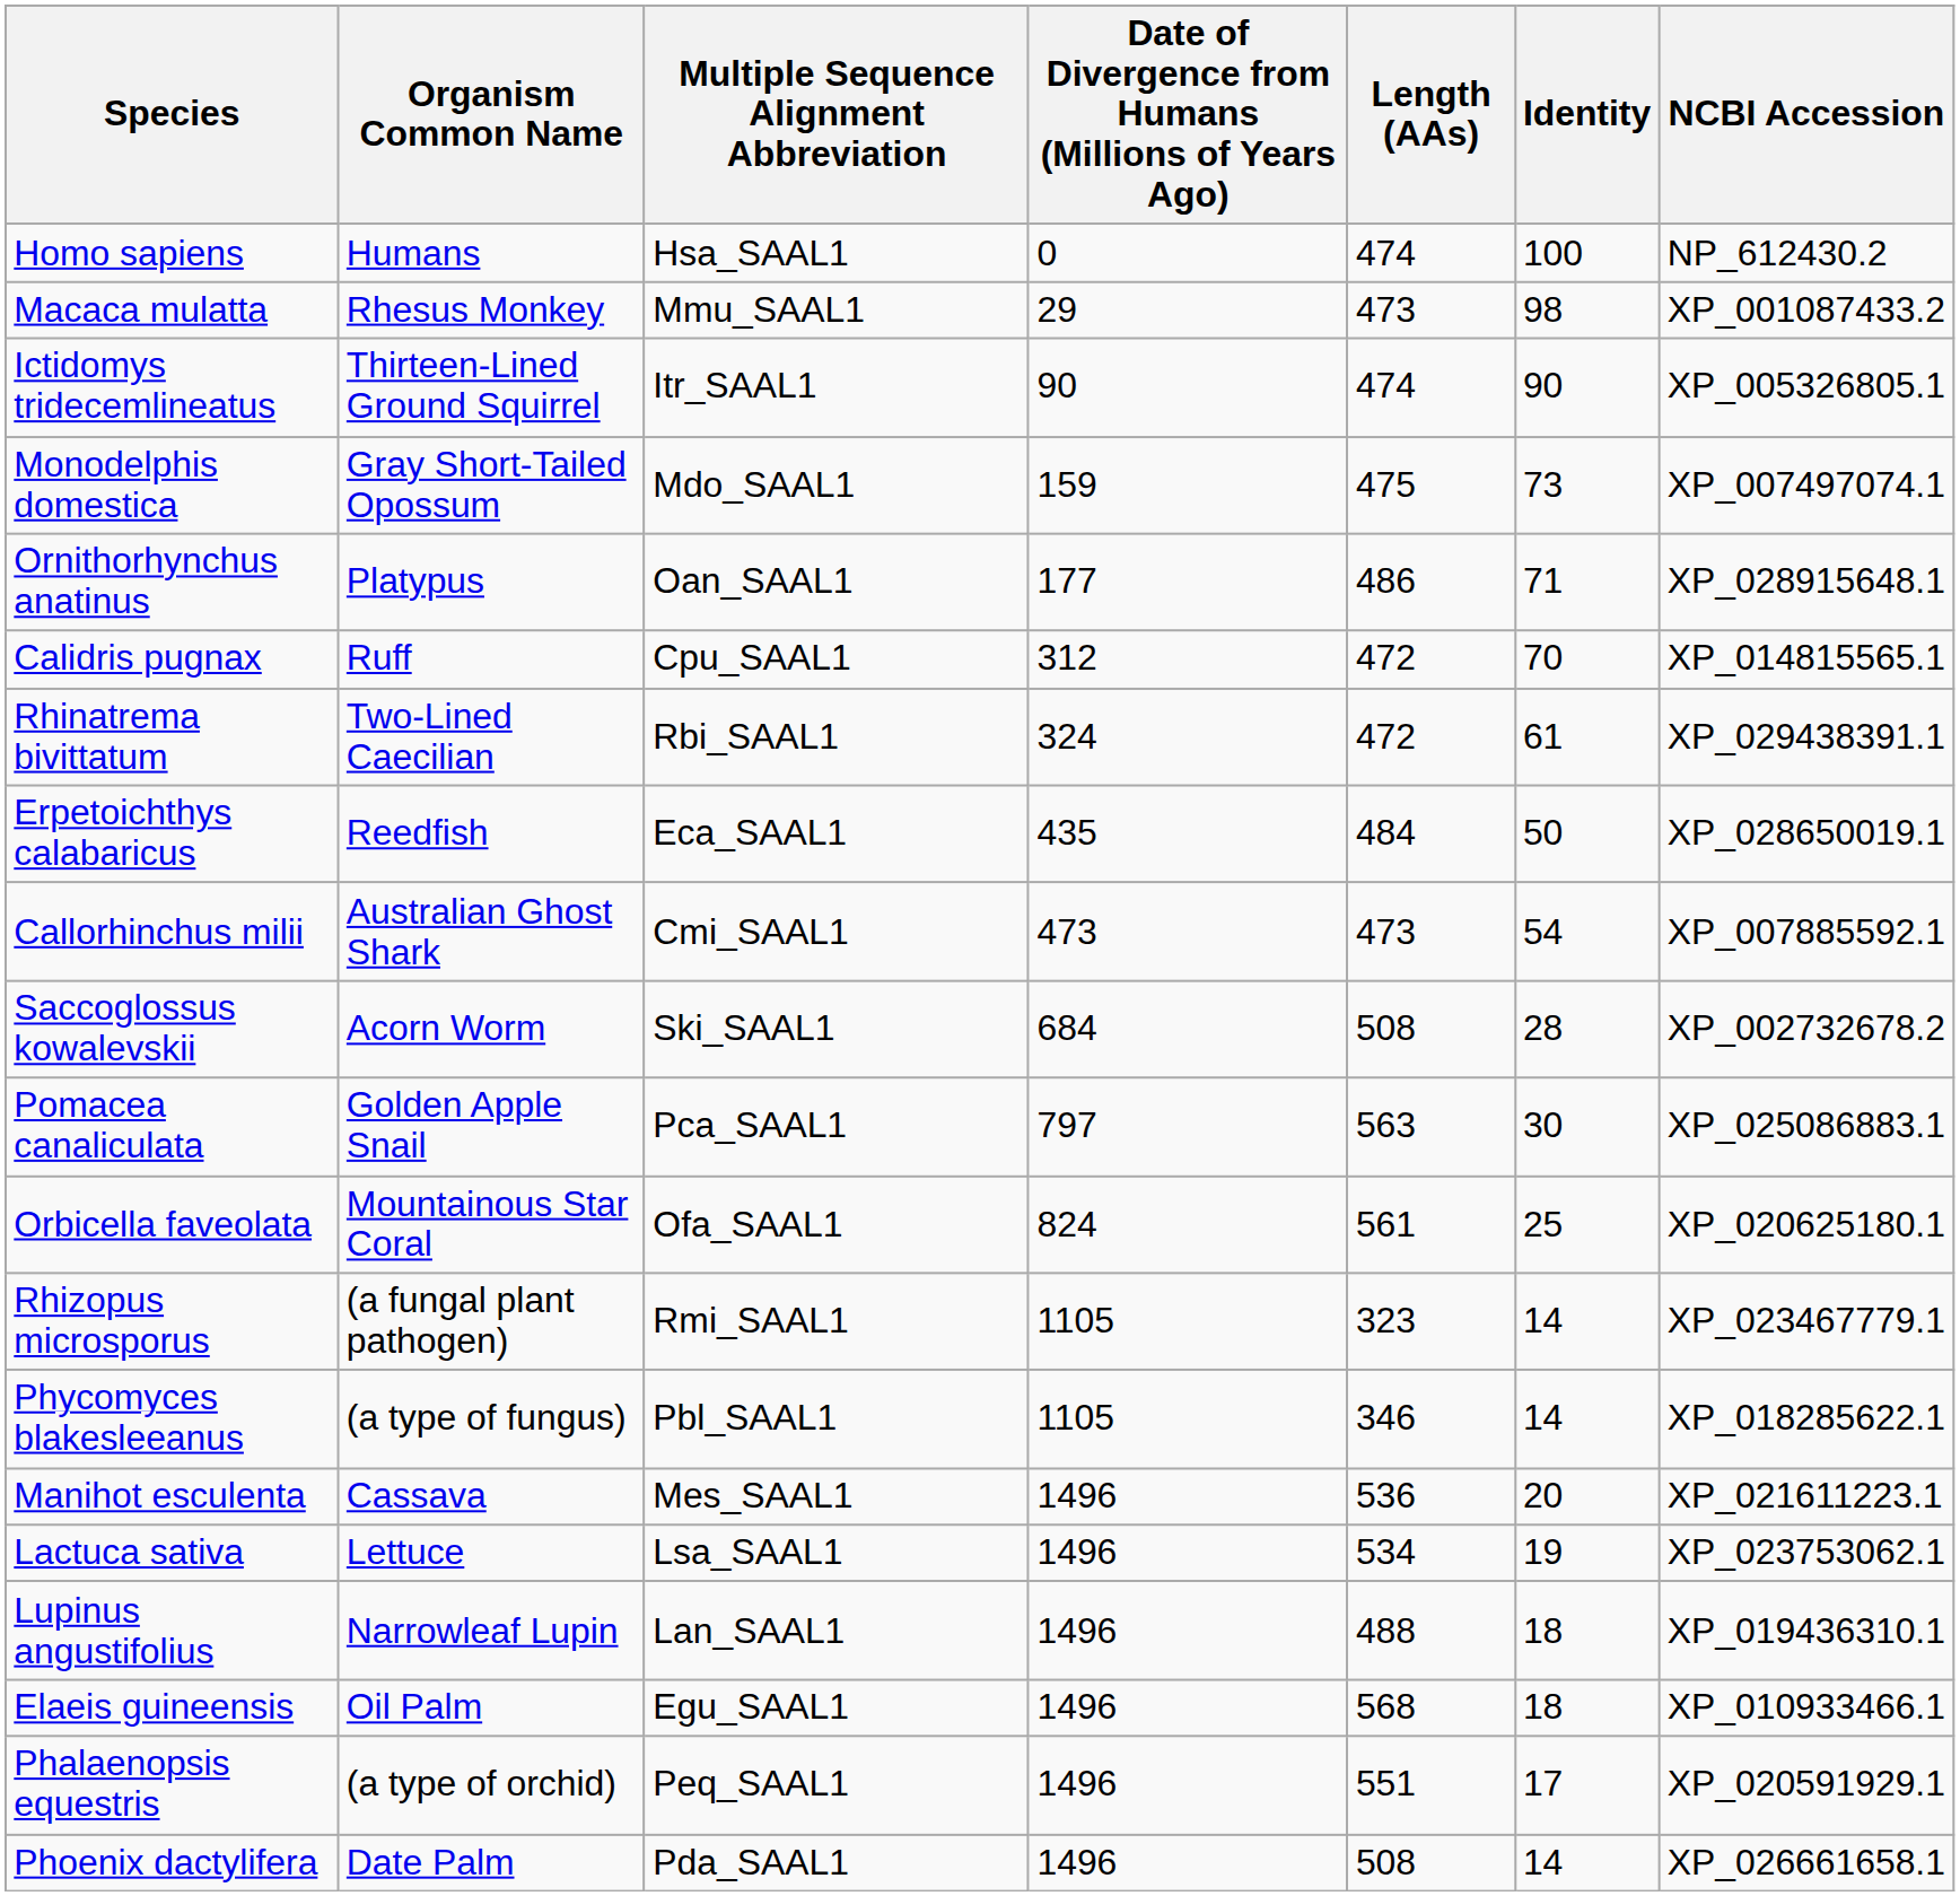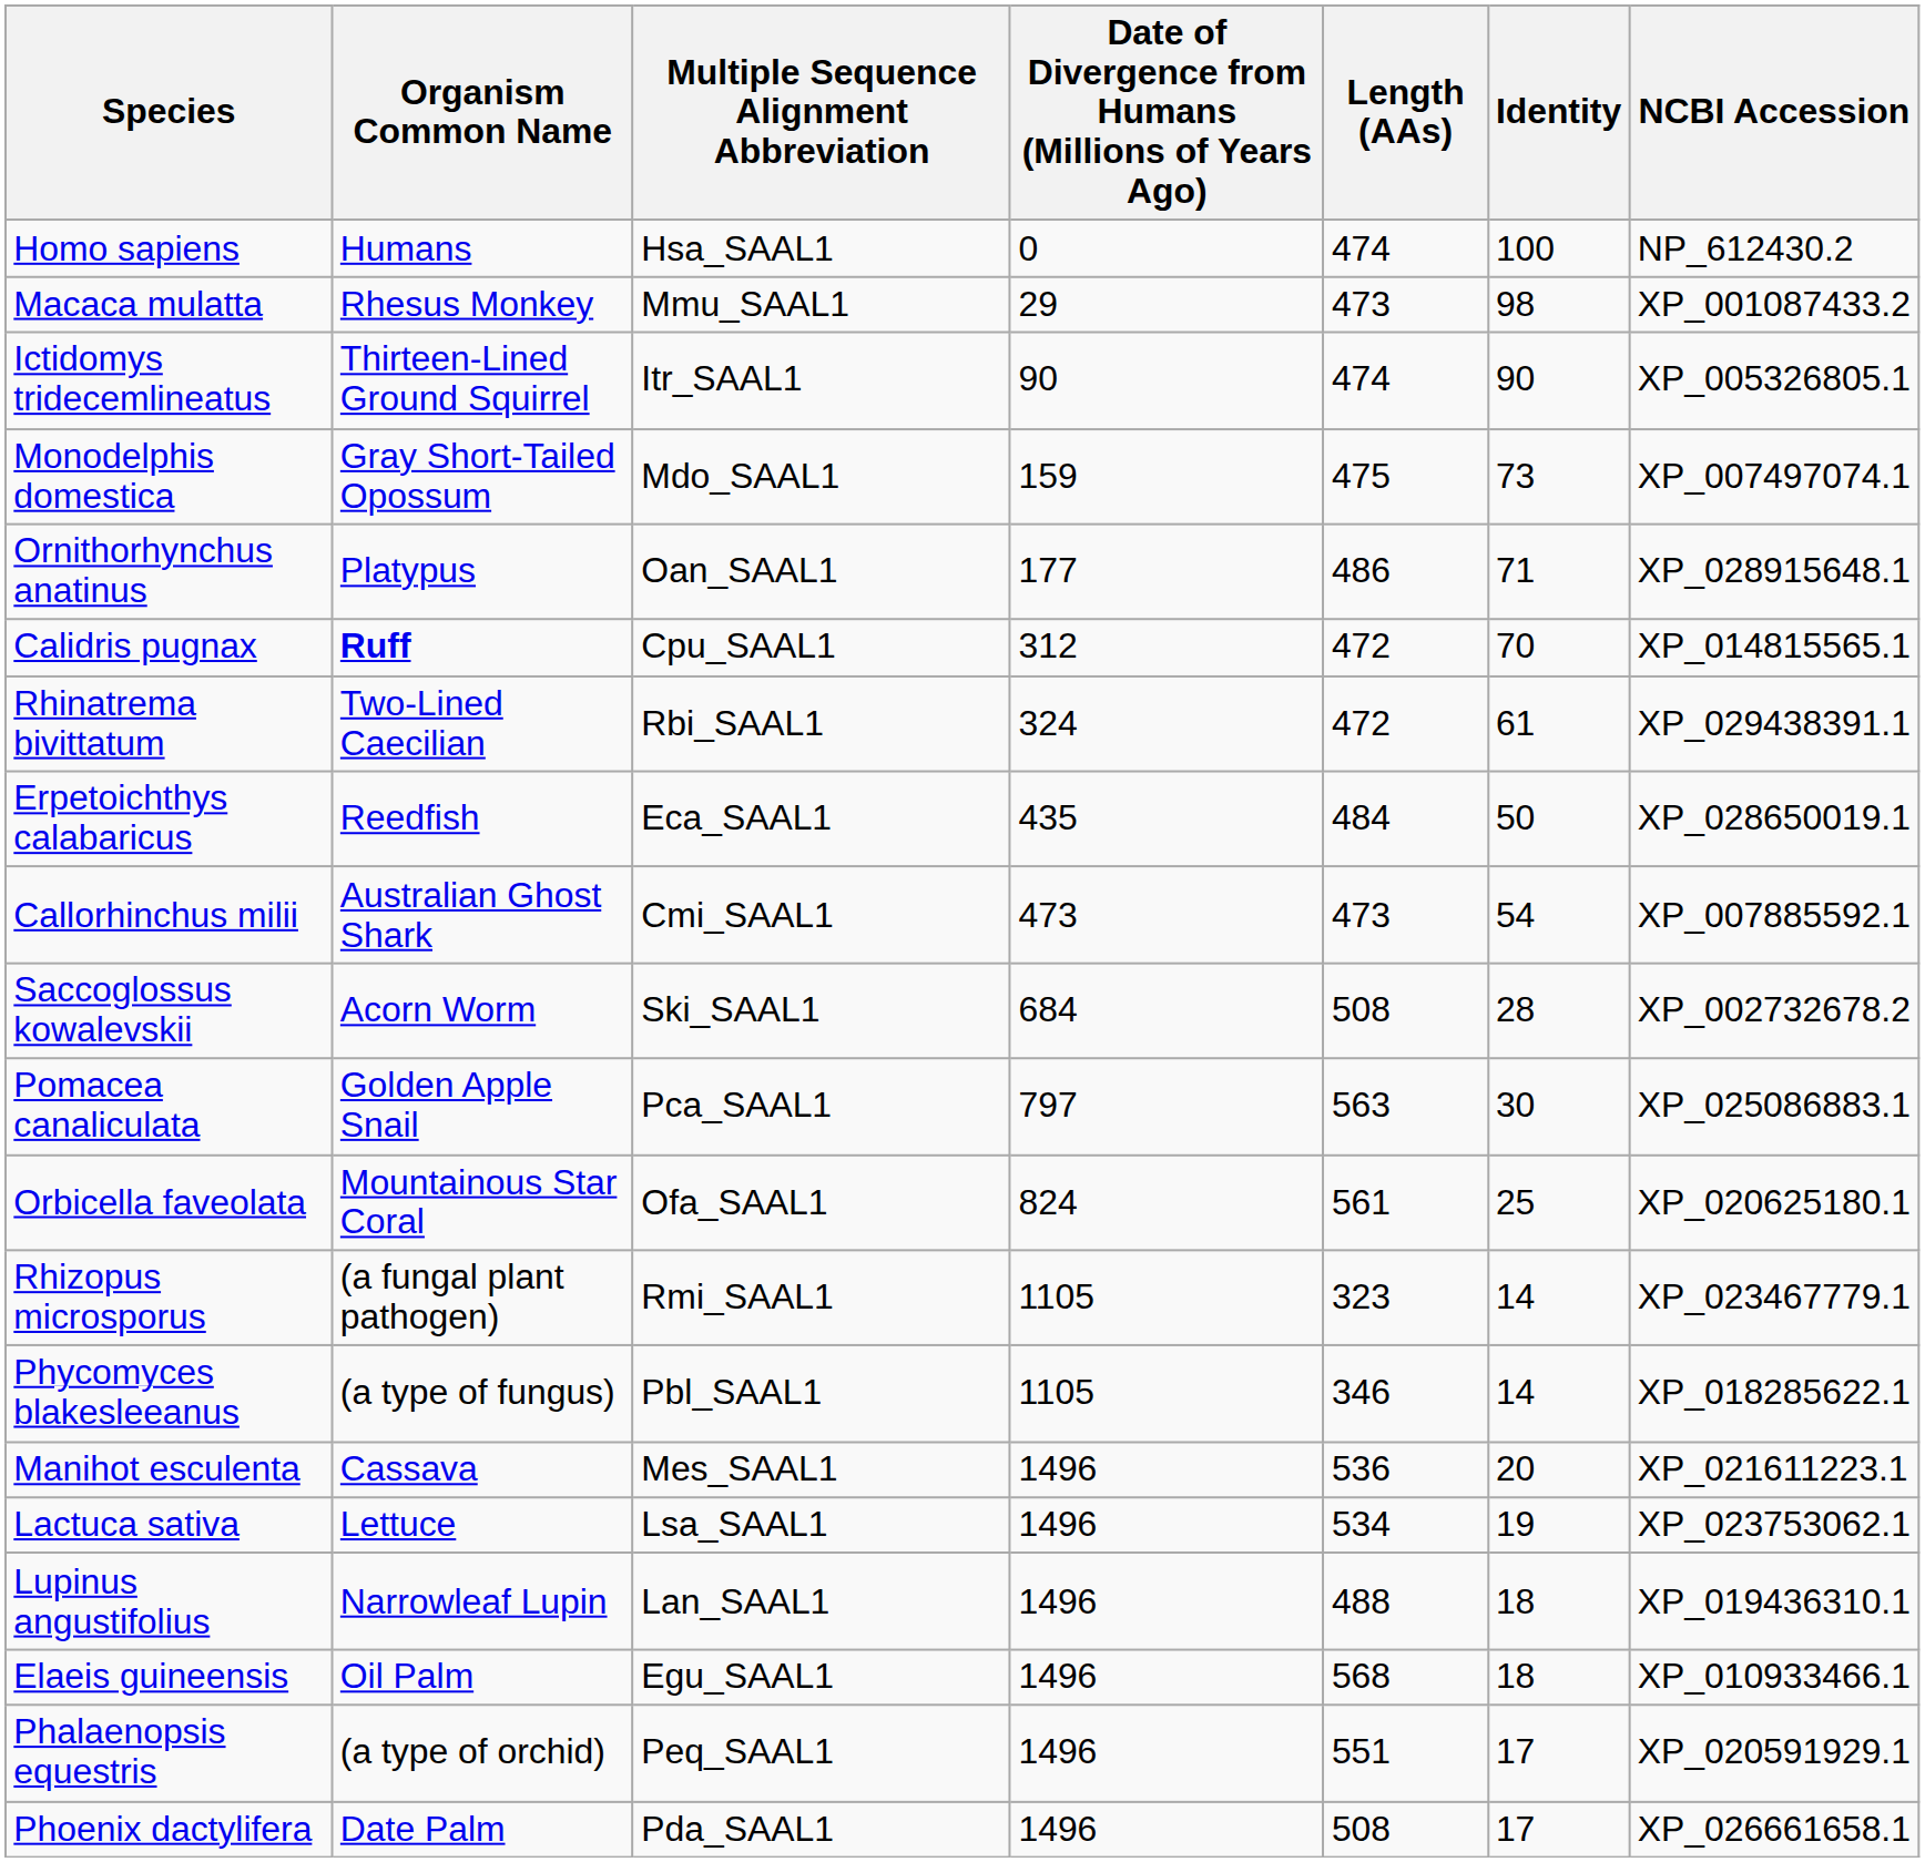 <table class="wikitable">
 <tr>
 <th>Species</th>
 <th>Organism Common Name</th>
 <th>Multiple Sequence Alignment Abbreviation</th>
 <th>Date of Divergence from Humans<br>(Millions of Years Ago)</th>
 <th>Length (AAs)</th>
 <th>Identity</th>
 <th>NCBI Accession</th>
 </tr>
 <tr>
 <td><a href='#'>Homo sapiens</a></td>
 <td><a href='#'>Humans</a></td>
 <td>Hsa_SAAL1</td>
 <td>0</td>
 <td>474</td>
 <td>100</td>
 <td>NP_612430.2</td>
 </tr>
 <tr>
 <td><a href='#'>Macaca mulatta</a></td>
 <td><a href='#'>Rhesus Monkey</a></td>
 <td>Mmu_SAAL1</td>
 <td>29</td>
 <td>473</td>
 <td>98</td>
 <td>XP_001087433.2</td>
 </tr>
 <tr>
 <td><a href='#'>Ictidomys tridecemlineatus</a></td>
 <td><a href='#'>Thirteen-Lined Ground Squirrel</a></td>
 <td>Itr_SAAL1</td>
 <td>90</td>
 <td>474</td>
 <td>90</td>
 <td>XP_005326805.1</td>
 </tr>
 <tr>
 <td><a href='#'>Monodelphis domestica</a></td>
 <td><a href='#'>Gray Short-Tailed Opossum</a></td>
 <td>Mdo_SAAL1</td>
 <td>159</td>
 <td>475</td>
 <td>73</td>
 <td>XP_007497074.1</td>
 </tr>
 <tr>
 <td><a href='#'>Ornithorhynchus anatinus</a></td>
 <td><a href='#'>Platypus</a></td>
 <td>Oan_SAAL1</td>
 <td>177</td>
 <td>486</td>
 <td>71</td>
 <td>XP_028915648.1</td>
 </tr>
 <tr>
 <td><a href='#'>Calidris pugnax</a></td>
-<td><a href='#'>Ruff</a></td>
+<td><strong><a href='#'>Ruff</a></strong></td>
 <td>Cpu_SAAL1</td>
 <td>312</td>
 <td>472</td>
 <td>70</td>
 <td>XP_014815565.1</td>
 </tr>
 <tr>
 <td><a href='#'>Rhinatrema bivittatum</a></td>
 <td><a href='#'>Two-Lined Caecilian</a></td>
 <td>Rbi_SAAL1</td>
 <td>324</td>
 <td>472</td>
 <td>61</td>
 <td>XP_029438391.1</td>
 </tr>
 <tr>
 <td><a href='#'>Erpetoichthys calabaricus</a></td>
 <td><a href='#'>Reedfish</a></td>
 <td>Eca_SAAL1</td>
 <td>435</td>
 <td>484</td>
 <td>50</td>
 <td>XP_028650019.1</td>
 </tr>
 <tr>
 <td><a href='#'>Callorhinchus milii</a></td>
 <td><a href='#'>Australian Ghost Shark</a></td>
 <td>Cmi_SAAL1</td>
 <td>473</td>
 <td>473</td>
 <td>54</td>
 <td>XP_007885592.1</td>
 </tr>
 <tr>
 <td><a href='#'>Saccoglossus kowalevskii</a></td>
 <td><a href='#'>Acorn Worm</a></td>
 <td>Ski_SAAL1</td>
 <td>684</td>
 <td>508</td>
 <td>28</td>
 <td>XP_002732678.2</td>
 </tr>
 <tr>
 <td><a href='#'>Pomacea canaliculata</a></td>
 <td><a href='#'>Golden Apple Snail</a></td>
 <td>Pca_SAAL1</td>
 <td>797</td>
 <td>563</td>
 <td>30</td>
 <td>XP_025086883.1</td>
 </tr>
 <tr>
 <td><a href='#'>Orbicella faveolata</a></td>
 <td><a href='#'>Mountainous Star Coral</a></td>
 <td>Ofa_SAAL1</td>
 <td>824</td>
 <td>561</td>
 <td>25</td>
 <td>XP_020625180.1</td>
 </tr>
 <tr>
 <td><a href='#'>Rhizopus microsporus</a></td>
 <td>(a fungal plant pathogen)</td>
 <td>Rmi_SAAL1</td>
 <td>1105</td>
 <td>323</td>
 <td>14</td>
 <td>XP_023467779.1</td>
 </tr>
 <tr>
 <td><a href='#'>Phycomyces blakesleeanus</a></td>
 <td>(a type of fungus)</td>
 <td>Pbl_SAAL1</td>
 <td>1105</td>
 <td>346</td>
 <td>14</td>
 <td>XP_018285622.1</td>
 </tr>
 <tr>
 <td><a href='#'>Manihot esculenta</a></td>
 <td><a href='#'>Cassava</a></td>
 <td>Mes_SAAL1</td>
 <td>1496</td>
 <td>536</td>
 <td>20</td>
 <td>XP_021611223.1</td>
 </tr>
 <tr>
 <td><a href='#'>Lactuca sativa</a></td>
 <td><a href='#'>Lettuce</a></td>
 <td>Lsa_SAAL1</td>
 <td>1496</td>
 <td>534</td>
 <td>19</td>
 <td>XP_023753062.1</td>
 </tr>
 <tr>
 <td><a href='#'>Lupinus angustifolius</a></td>
 <td><a href='#'>Narrowleaf Lupin</a></td>
 <td>Lan_SAAL1</td>
 <td>1496</td>
 <td>488</td>
 <td>18</td>
 <td>XP_019436310.1</td>
 </tr>
 <tr>
 <td><a href='#'>Elaeis guineensis</a></td>
 <td><a href='#'>Oil Palm</a></td>
 <td>Egu_SAAL1</td>
 <td>1496</td>
 <td>568</td>
 <td>18</td>
 <td>XP_010933466.1</td>
 </tr>
 <tr>
 <td><a href='#'>Phalaenopsis equestris</a></td>
 <td>(a type of orchid)</td>
 <td>Peq_SAAL1</td>
 <td>1496</td>
 <td>551</td>
 <td>17</td>
 <td>XP_020591929.1</td>
 </tr>
 <tr>
 <td><a href='#'>Phoenix dactylifera</a></td>
 <td><a href='#'>Date Palm</a></td>
 <td>Pda_SAAL1</td>
 <td>1496</td>
 <td>508</td>
-<td>14</td>
+<td>17</td>
 <td>XP_026661658.1</td>
 </tr>
 </table>
